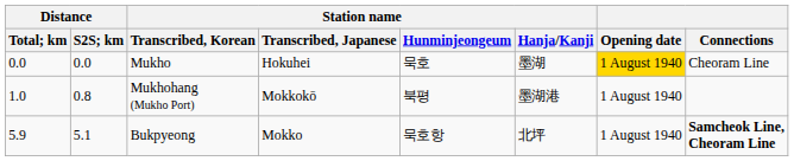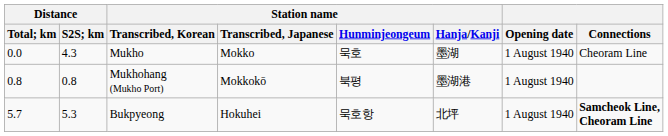 <table class="wikitable" style="font-size:90%;">
 <tr>
 <th colspan="2">Distance</th>
 <th colspan="4">Station name</th>
 <th colspan="3"></th>
 </tr>
 <tr>
 <th>Total; km</th>
 <th>S2S; km</th>
 <th>Transcribed, Korean</th>
 <th>Transcribed, Japanese</th>
 <th><a href='#'>Hunminjeongeum</a></th>
 <th><a href='#'>Hanja</a>/<a href='#'>Kanji</a></th>
 <th>Opening date</th>
 <th>Connections</th>
 </tr>
 <tr>
 <td>0.0</td>
-<td>0.0</td>
+<td>4.3</td>
 <td>Mukho</td>
-<td>Hokuhei</td>
+<td>Mokko</td>
 <td>묵호</td>
 <td>墨湖</td>
-<td style="background: gold;">1 August 1940</td>
+<td>1 August 1940</td>
 <td>Cheoram Line</td>
 </tr>
 <tr>
-<td>1.0</td>
+<td>0.8</td>
 <td>0.8</td>
 <td>Mukhohang<br><small>(Mukho Port)</small></td>
 <td>Mokkokō</td>
 <td>북평</td>
 <td>墨湖港</td>
 <td>1 August 1940</td>
 <td></td>
 </tr>
 <tr>
-<td>5.9</td>
-<td>5.1</td>
+<td>5.7</td>
+<td>5.3</td>
 <td>Bukpyeong</td>
-<td>Mokko</td>
+<td>Hokuhei</td>
 <td>묵호항</td>
 <td>北坪</td>
 <td>1 August 1940</td>
 <td><strong>Samcheok Line,<br>Cheoram Line</strong></td>
 </tr>
 </table>
